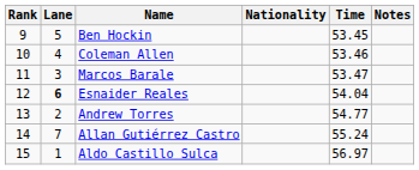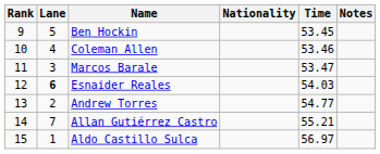 <table class="wikitable sortable" style="text-align:center">
 <tr>
 <th>Rank</th>
 <th>Lane</th>
 <th>Name</th>
 <th>Nationality</th>
 <th>Time</th>
 <th>Notes</th>
 </tr>
 <tr>
 <td>9</td>
 <td>5</td>
 <td align=left><a href='#'>Ben Hockin</a></td>
 <td align=left></td>
 <td>53.45</td>
 <td></td>
 </tr>
 <tr>
 <td>10</td>
 <td>4</td>
 <td align=left><a href='#'>Coleman Allen</a></td>
 <td align=left></td>
 <td>53.46</td>
 <td></td>
 </tr>
 <tr>
 <td>11</td>
 <td>3</td>
 <td align=left><a href='#'>Marcos Barale</a></td>
 <td align=left></td>
 <td>53.47</td>
 <td></td>
 </tr>
 <tr>
 <td>12</td>
 <td><strong>6</strong></td>
 <td align=left><a href='#'>Esnaider Reales</a></td>
 <td align=left></td>
-<td>54.04</td>
+<td>54.03</td>
 <td></td>
 </tr>
 <tr>
 <td>13</td>
 <td>2</td>
 <td align=left><a href='#'>Andrew Torres</a></td>
 <td align=left></td>
 <td>54.77</td>
 <td></td>
 </tr>
 <tr>
 <td>14</td>
 <td>7</td>
 <td align=left><a href='#'>Allan Gutiérrez Castro</a></td>
 <td align=left></td>
-<td>55.24</td>
+<td>55.21</td>
 <td></td>
 </tr>
 <tr>
 <td>15</td>
 <td>1</td>
 <td align=left><a href='#'>Aldo Castillo Sulca</a></td>
 <td align=left></td>
 <td>56.97</td>
 <td></td>
 </tr>
 </table>
